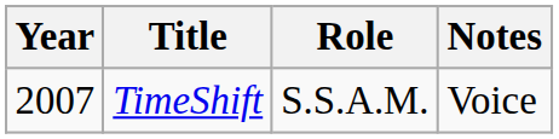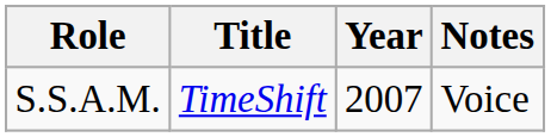 <table class="wikitable sortable">
 <tr>
+<th>Role</th>
+<th>Title</th>
 <th>Year</th>
-<th>Title</th>
-<th>Role</th>
 <th class="unsortable">Notes</th>
 </tr>
 <tr>
+<td>S.S.A.M.</td>
+<td><em><a href='#'>TimeShift</a></em></td>
 <td>2007</td>
-<td><em><a href='#'>TimeShift</a></em></td>
-<td>S.S.A.M.</td>
 <td>Voice</td>
 </tr>
 </table>
